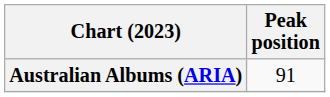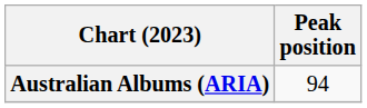 <table class="wikitable sortable plainrowheaders" style="text-align:center;">
 <tr>
 <th scope="col">Chart (2023)</th>
 <th scope="col">Peak<br>position</th>
 </tr>
 <tr>
 <th scope="row">Australian Albums (<a href='#'>ARIA</a>)</th>
-<td>91</td>
+<td>94</td>
 </tr>
 <tr>
 </tr>
 </table>
